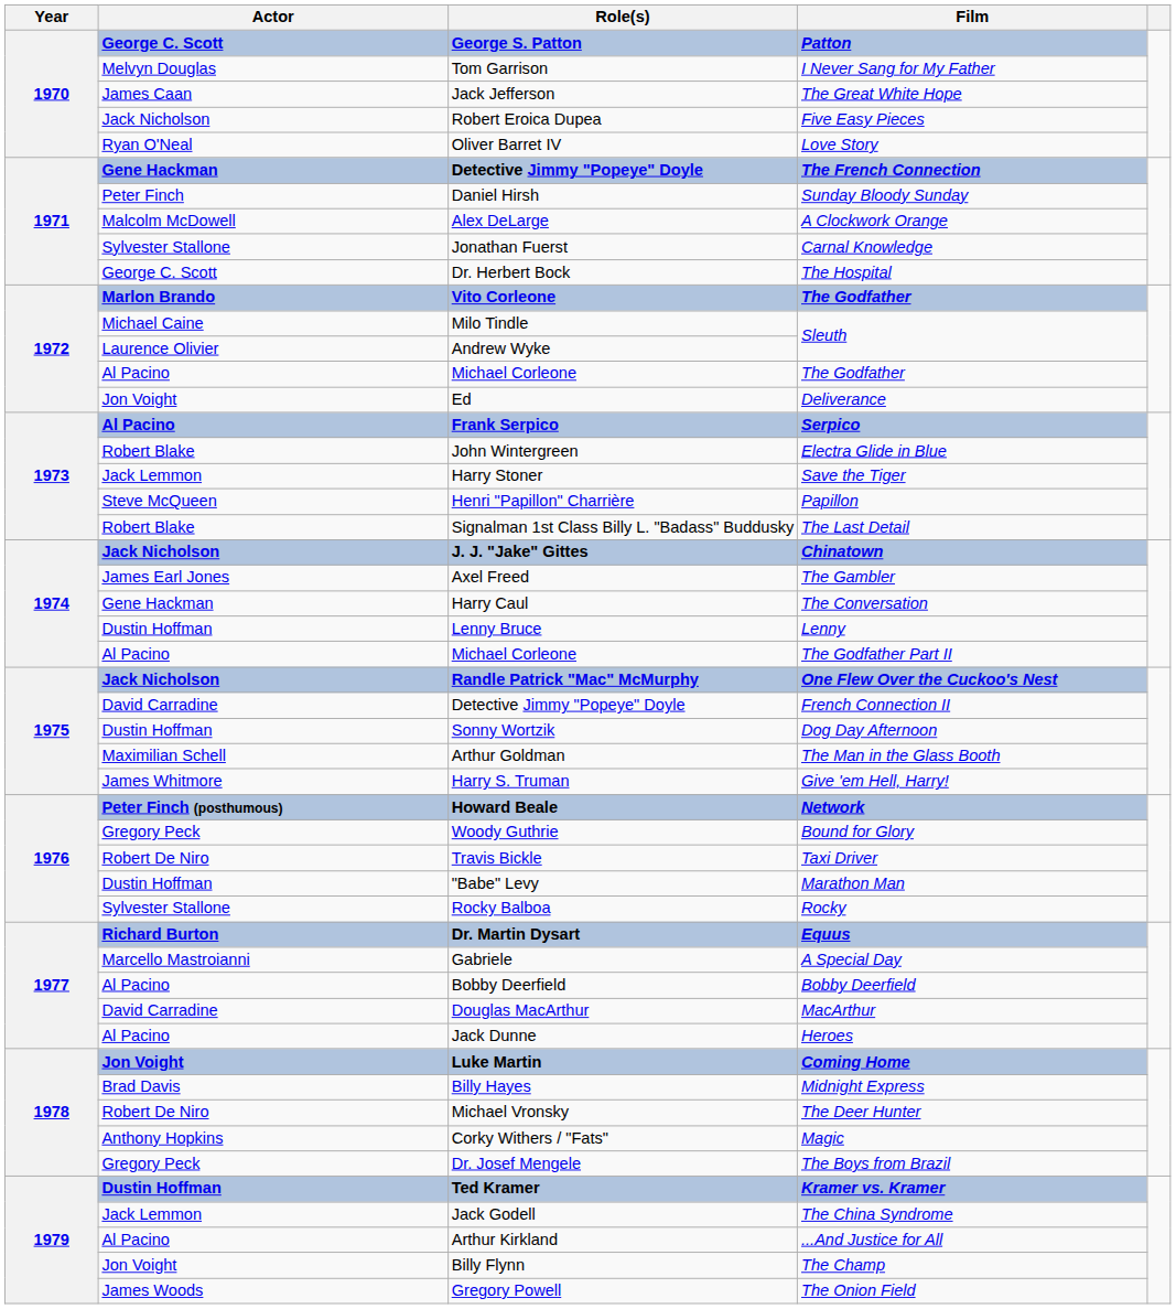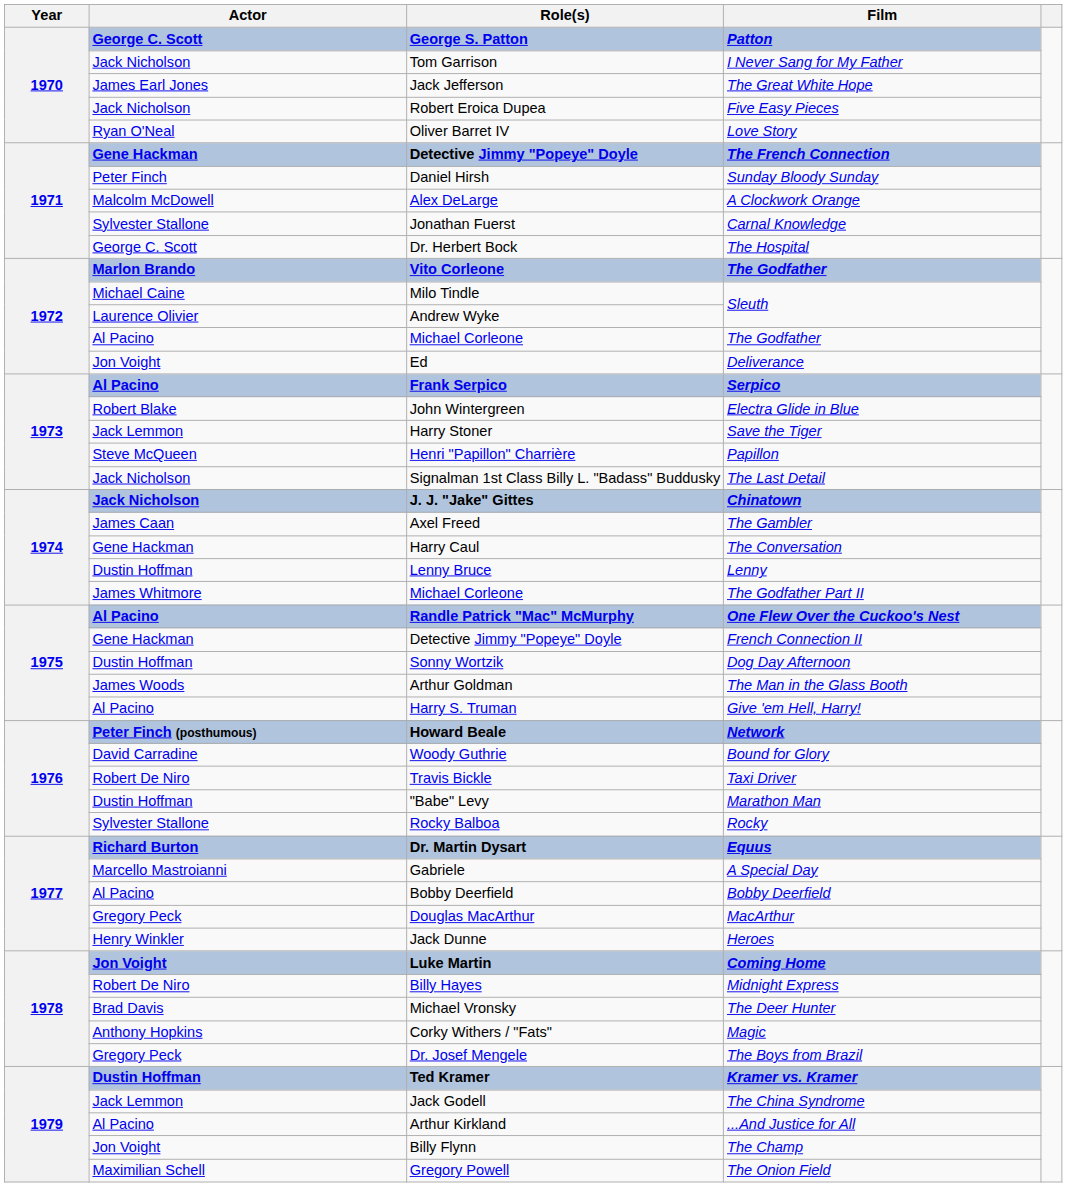 <table class="wikitable sortable">
 <tr>
 <th scope="col" style="width:8%;">Year</th>
 <th scope="col" style="width:30%;">Actor</th>
 <th scope="col" style="width:30%;">Role(s)</th>
 <th scope="col" style="width:30%;">Film</th>
 <th scope="col" style="width:2%;" class="unsortable"></th>
 </tr>
 <tr>
 <th rowspan="5" style="text-align:center;"><a href='#'>1970</a></th>
 <td style="background:#B0C4DE;"><strong><a href='#'>George C. Scott</a></strong></td>
 <td style="background:#B0C4DE;"><strong><a href='#'>George S. Patton</a></strong></td>
 <td style="background:#B0C4DE;"><strong><em><a href='#'>Patton</a></em></strong></td>
 <td rowspan=5></td>
 </tr>
 <tr>
-<td><a href='#'>Melvyn Douglas</a></td>
+<td><a href='#'>Jack Nicholson</a></td>
 <td>Tom Garrison</td>
 <td><em><a href='#'>I Never Sang for My Father</a></em></td>
 </tr>
 <tr>
-<td><a href='#'>James Caan</a></td>
+<td><a href='#'>James Earl Jones</a></td>
 <td>Jack Jefferson</td>
 <td><em><a href='#'>The Great White Hope</a></em></td>
 </tr>
 <tr>
 <td><a href='#'>Jack Nicholson</a></td>
 <td>Robert Eroica Dupea</td>
 <td><em><a href='#'>Five Easy Pieces</a></em></td>
 </tr>
 <tr>
 <td><a href='#'>Ryan O'Neal</a></td>
 <td>Oliver Barret IV</td>
 <td><em><a href='#'>Love Story</a></em></td>
 </tr>
 <tr>
 <th rowspan="5" style="text-align:center;"><a href='#'>1971</a></th>
 <td style="background:#B0C4DE;"><strong><a href='#'>Gene Hackman</a></strong></td>
 <td style="background:#B0C4DE;"><strong>Detective <a href='#'>Jimmy "Popeye" Doyle</a></strong></td>
 <td style="background:#B0C4DE;"><strong><em><a href='#'>The French Connection</a></em></strong></td>
 <td rowspan=5></td>
 </tr>
 <tr>
 <td><a href='#'>Peter Finch</a></td>
 <td>Daniel Hirsh</td>
 <td><em><a href='#'>Sunday Bloody Sunday</a></em></td>
 </tr>
 <tr>
 <td><a href='#'>Malcolm McDowell</a></td>
 <td><a href='#'>Alex DeLarge</a></td>
 <td><em><a href='#'>A Clockwork Orange</a></em></td>
 </tr>
 <tr>
 <td><a href='#'>Sylvester Stallone</a></td>
 <td>Jonathan Fuerst</td>
 <td><em><a href='#'>Carnal Knowledge</a></em></td>
 </tr>
 <tr>
 <td><a href='#'>George C. Scott</a></td>
 <td>Dr. Herbert Bock</td>
 <td><em><a href='#'>The Hospital</a></em></td>
 </tr>
 <tr>
 <th rowspan="5" style="text-align:center;"><a href='#'>1972</a></th>
 <td style="background:#B0C4DE;"><strong><a href='#'>Marlon Brando</a></strong></td>
 <td style="background:#B0C4DE;"><strong><a href='#'>Vito Corleone</a></strong></td>
 <td style="background:#B0C4DE;"><strong><em><a href='#'>The Godfather</a></em></strong></td>
 <td rowspan=5></td>
 </tr>
 <tr>
 <td><a href='#'>Michael Caine</a></td>
 <td>Milo Tindle</td>
 <td rowspan=2><em><a href='#'>Sleuth</a></em></td>
 </tr>
 <tr>
 <td><a href='#'>Laurence Olivier</a></td>
 <td>Andrew Wyke</td>
 </tr>
 <tr>
 <td><a href='#'>Al Pacino</a></td>
 <td><a href='#'>Michael Corleone</a></td>
 <td><em><a href='#'>The Godfather</a></em></td>
 </tr>
 <tr>
 <td><a href='#'>Jon Voight</a></td>
 <td>Ed</td>
 <td><em><a href='#'>Deliverance</a></em></td>
 </tr>
 <tr>
 <th rowspan="5" style="text-align:center;"><a href='#'>1973</a></th>
 <td style="background:#B0C4DE;"><strong><a href='#'>Al Pacino</a></strong></td>
 <td style="background:#B0C4DE;"><strong><a href='#'>Frank Serpico</a></strong></td>
 <td style="background:#B0C4DE;"><strong><em><a href='#'>Serpico</a></em></strong></td>
 <td rowspan=5></td>
 </tr>
 <tr>
 <td><a href='#'>Robert Blake</a></td>
 <td>John Wintergreen</td>
 <td><em><a href='#'>Electra Glide in Blue</a></em></td>
 </tr>
 <tr>
 <td><a href='#'>Jack Lemmon</a></td>
 <td>Harry Stoner</td>
 <td><em><a href='#'>Save the Tiger</a></em></td>
 </tr>
 <tr>
 <td><a href='#'>Steve McQueen</a></td>
 <td><a href='#'>Henri "Papillon" Charrière</a></td>
 <td><em><a href='#'>Papillon</a></em></td>
 </tr>
 <tr>
-<td><a href='#'>Robert Blake</a></td>
+<td><a href='#'>Jack Nicholson</a></td>
 <td>Signalman 1st Class Billy L. "Badass" Buddusky</td>
 <td><em><a href='#'>The Last Detail</a></em></td>
 </tr>
 <tr>
 <th rowspan="5" style="text-align:center;"><a href='#'>1974</a></th>
 <td style="background:#B0C4DE;"><strong><a href='#'>Jack Nicholson</a></strong></td>
 <td style="background:#B0C4DE;"><strong>J. J. "Jake" Gittes</strong></td>
 <td style="background:#B0C4DE;"><strong><em><a href='#'>Chinatown</a></em></strong></td>
 <td rowspan=5></td>
 </tr>
 <tr>
-<td><a href='#'>James Earl Jones</a></td>
+<td><a href='#'>James Caan</a></td>
 <td>Axel Freed</td>
 <td><em><a href='#'>The Gambler</a></em></td>
 </tr>
 <tr>
 <td><a href='#'>Gene Hackman</a></td>
 <td>Harry Caul</td>
 <td><em><a href='#'>The Conversation</a></em></td>
 </tr>
 <tr>
 <td><a href='#'>Dustin Hoffman</a></td>
 <td><a href='#'>Lenny Bruce</a></td>
 <td><em><a href='#'>Lenny</a></em></td>
 </tr>
 <tr>
-<td><a href='#'>Al Pacino</a></td>
+<td><a href='#'>James Whitmore</a></td>
 <td><a href='#'>Michael Corleone</a></td>
 <td><em><a href='#'>The Godfather Part II</a></em></td>
 </tr>
 <tr>
 <th rowspan="5" style="text-align:center;"><a href='#'>1975</a></th>
-<td style="background:#B0C4DE;"><strong><a href='#'>Jack Nicholson</a></strong></td>
+<td style="background:#B0C4DE;"><strong><a href='#'>Al Pacino</a></strong></td>
 <td style="background:#B0C4DE;"><strong><a href='#'>Randle Patrick "Mac" McMurphy</a></strong></td>
 <td style="background:#B0C4DE;"><strong><em><a href='#'>One Flew Over the Cuckoo's Nest</a></em></strong></td>
 <td rowspan=5></td>
 </tr>
 <tr>
-<td><a href='#'>David Carradine</a></td>
+<td><a href='#'>Gene Hackman</a></td>
 <td>Detective <a href='#'>Jimmy "Popeye" Doyle</a></td>
 <td><em><a href='#'>French Connection II</a></em></td>
 </tr>
 <tr>
 <td><a href='#'>Dustin Hoffman</a></td>
 <td><a href='#'>Sonny Wortzik</a></td>
 <td><em><a href='#'>Dog Day Afternoon</a></em></td>
 </tr>
 <tr>
-<td><a href='#'>Maximilian Schell</a></td>
+<td><a href='#'>James Woods</a></td>
 <td>Arthur Goldman</td>
 <td><em><a href='#'>The Man in the Glass Booth</a></em></td>
 </tr>
 <tr>
-<td><a href='#'>James Whitmore</a></td>
+<td><a href='#'>Al Pacino</a></td>
 <td><a href='#'>Harry S. Truman</a></td>
 <td><em><a href='#'>Give 'em Hell, Harry!</a></em></td>
 </tr>
 <tr>
 <th rowspan="5" style="text-align:center;"><a href='#'>1976</a></th>
 <td style="background:#B0C4DE;"><strong><a href='#'>Peter Finch</a> <small>(posthumous)</small></strong></td>
 <td style="background:#B0C4DE;"><strong>Howard Beale</strong></td>
 <td style="background:#B0C4DE;"><strong><em><a href='#'>Network</a></em></strong></td>
 <td rowspan=5></td>
 </tr>
 <tr>
-<td><a href='#'>Gregory Peck</a></td>
+<td><a href='#'>David Carradine</a></td>
 <td><a href='#'>Woody Guthrie</a></td>
 <td><em><a href='#'>Bound for Glory</a></em></td>
 </tr>
 <tr>
 <td><a href='#'>Robert De Niro</a></td>
 <td><a href='#'>Travis Bickle</a></td>
 <td><em><a href='#'>Taxi Driver</a></em></td>
 </tr>
 <tr>
 <td><a href='#'>Dustin Hoffman</a></td>
 <td>"Babe" Levy</td>
 <td><em><a href='#'>Marathon Man</a></em></td>
 </tr>
 <tr>
 <td><a href='#'>Sylvester Stallone</a></td>
 <td><a href='#'>Rocky Balboa</a></td>
 <td><em><a href='#'>Rocky</a></em></td>
 </tr>
 <tr>
 <th rowspan="5" style="text-align:center;"><a href='#'>1977</a></th>
 <td style="background:#B0C4DE;"><strong><a href='#'>Richard Burton</a></strong></td>
 <td style="background:#B0C4DE;"><strong>Dr. Martin Dysart</strong></td>
 <td style="background:#B0C4DE;"><strong><em><a href='#'>Equus</a></em></strong></td>
 <td rowspan=5></td>
 </tr>
 <tr>
 <td><a href='#'>Marcello Mastroianni</a></td>
 <td>Gabriele</td>
 <td><em><a href='#'>A Special Day</a></em></td>
 </tr>
 <tr>
 <td><a href='#'>Al Pacino</a></td>
 <td>Bobby Deerfield</td>
 <td><em><a href='#'>Bobby Deerfield</a></em></td>
 </tr>
 <tr>
-<td><a href='#'>David Carradine</a></td>
+<td><a href='#'>Gregory Peck</a></td>
 <td><a href='#'>Douglas MacArthur</a></td>
 <td><em><a href='#'>MacArthur</a></em></td>
 </tr>
 <tr>
-<td><a href='#'>Al Pacino</a></td>
+<td><a href='#'>Henry Winkler</a></td>
 <td>Jack Dunne</td>
 <td><em><a href='#'>Heroes</a></em></td>
 </tr>
 <tr>
 <th rowspan="5" style="text-align:center;"><a href='#'>1978</a></th>
 <td style="background:#B0C4DE;"><strong><a href='#'>Jon Voight</a></strong></td>
 <td style="background:#B0C4DE;"><strong>Luke Martin</strong></td>
 <td style="background:#B0C4DE;"><strong><em><a href='#'>Coming Home</a></em></strong></td>
 <td rowspan=5></td>
 </tr>
 <tr>
-<td><a href='#'>Brad Davis</a></td>
+<td><a href='#'>Robert De Niro</a></td>
 <td><a href='#'>Billy Hayes</a></td>
 <td><em><a href='#'>Midnight Express</a></em></td>
 </tr>
 <tr>
-<td><a href='#'>Robert De Niro</a></td>
+<td><a href='#'>Brad Davis</a></td>
 <td>Michael Vronsky</td>
 <td><em><a href='#'>The Deer Hunter</a></em></td>
 </tr>
 <tr>
 <td><a href='#'>Anthony Hopkins</a></td>
 <td>Corky Withers / "Fats"</td>
 <td><em><a href='#'>Magic</a></em></td>
 </tr>
 <tr>
 <td><a href='#'>Gregory Peck</a></td>
 <td><a href='#'>Dr. Josef Mengele</a></td>
 <td><em><a href='#'>The Boys from Brazil</a></em></td>
 </tr>
 <tr>
 <th rowspan="5" style="text-align:center;"><a href='#'>1979</a></th>
 <td style="background:#B0C4DE;"><strong><a href='#'>Dustin Hoffman</a></strong></td>
 <td style="background:#B0C4DE;"><strong>Ted Kramer</strong></td>
 <td style="background:#B0C4DE;"><strong><em><a href='#'>Kramer vs. Kramer</a></em></strong></td>
 <td rowspan=5></td>
 </tr>
 <tr>
 <td><a href='#'>Jack Lemmon</a></td>
 <td>Jack Godell</td>
 <td><em><a href='#'>The China Syndrome</a></em></td>
 </tr>
 <tr>
 <td><a href='#'>Al Pacino</a></td>
 <td>Arthur Kirkland</td>
 <td><em><a href='#'>...And Justice for All</a></em></td>
 </tr>
 <tr>
 <td><a href='#'>Jon Voight</a></td>
 <td>Billy Flynn</td>
 <td><em><a href='#'>The Champ</a></em></td>
 </tr>
 <tr>
-<td><a href='#'>James Woods</a></td>
+<td><a href='#'>Maximilian Schell</a></td>
 <td><a href='#'>Gregory Powell</a></td>
 <td><em><a href='#'>The Onion Field</a></em></td>
 </tr>
 </table>
